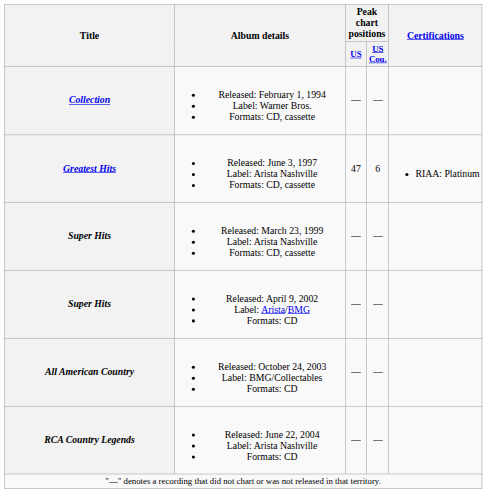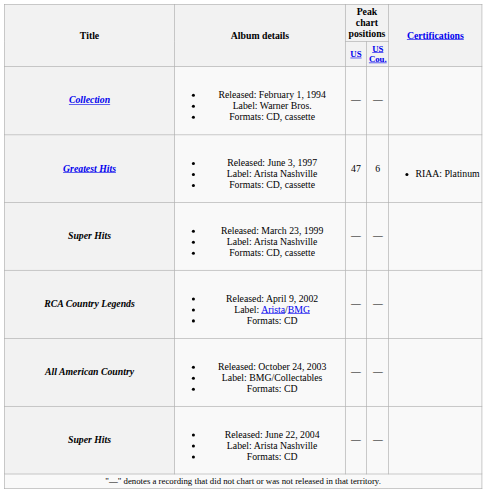 <table class="wikitable plainrowheaders" style="text-align:center;" border="1">
 <tr>
 <th scope="col" rowspan="2" style="width:17em;">Title</th>
 <th scope="col" rowspan="2" style="width:17em;">Album details</th>
 <th scope="col" colspan="2">Peak chart<br>positions</th>
 <th scope="col" rowspan="2"><a href='#'>Certifications</a></th>
 </tr>
 <tr>
 <th scope="col" style="width:2em;font-size:90%;"><a href='#'>US</a><br></th>
 <th scope="col" style="width:2em;font-size:90%;"><a href='#'>US<br>Cou.</a><br></th>
 </tr>
 <tr>
 <th scope="row"><em><a href='#'>Collection</a></em></th>
 <td><br><ul><li>Released: February 1, 1994</li><li>Label: Warner Bros.</li><li>Formats: CD, cassette</li></ul></td>
 <td>—</td>
 <td>—</td>
 <td></td>
 </tr>
 <tr>
 <th scope="row"><em><a href='#'>Greatest Hits</a></em></th>
 <td><br><ul><li>Released: June 3, 1997</li><li>Label: Arista Nashville</li><li>Formats: CD, cassette</li></ul></td>
 <td>47</td>
 <td>6</td>
 <td><br><ul><li>RIAA: Platinum</li></ul></td>
 </tr>
 <tr>
 <th scope="row"><em>Super Hits</em></th>
 <td><br><ul><li>Released: March 23, 1999</li><li>Label: Arista Nashville</li><li>Formats: CD, cassette</li></ul></td>
 <td>—</td>
 <td>—</td>
 <td></td>
 </tr>
 <tr>
-<th scope="row"><em>Super Hits</em></th>
+<th scope="row"><em>RCA Country Legends</em></th>
 <td><br><ul><li>Released: April 9, 2002</li><li>Label: <a href='#'>Arista</a>/<a href='#'>BMG</a></li><li>Formats: CD</li></ul></td>
 <td>—</td>
 <td>—</td>
 <td></td>
 </tr>
 <tr>
 <th scope="row"><em>All American Country</em></th>
 <td><br><ul><li>Released: October 24, 2003</li><li>Label: BMG/Collectables</li><li>Formats: CD</li></ul></td>
 <td>—</td>
 <td>—</td>
 <td></td>
 </tr>
 <tr>
-<th scope="row"><em>RCA Country Legends</em></th>
+<th scope="row"><em>Super Hits</em></th>
 <td><br><ul><li>Released: June 22, 2004</li><li>Label: Arista Nashville</li><li>Formats: CD</li></ul></td>
 <td>—</td>
 <td>—</td>
 <td></td>
 </tr>
 <tr>
 <td colspan="6" style="font-size:90%">"—" denotes a recording that did not chart or was not released in that territory.</td>
 </tr>
 </table>
